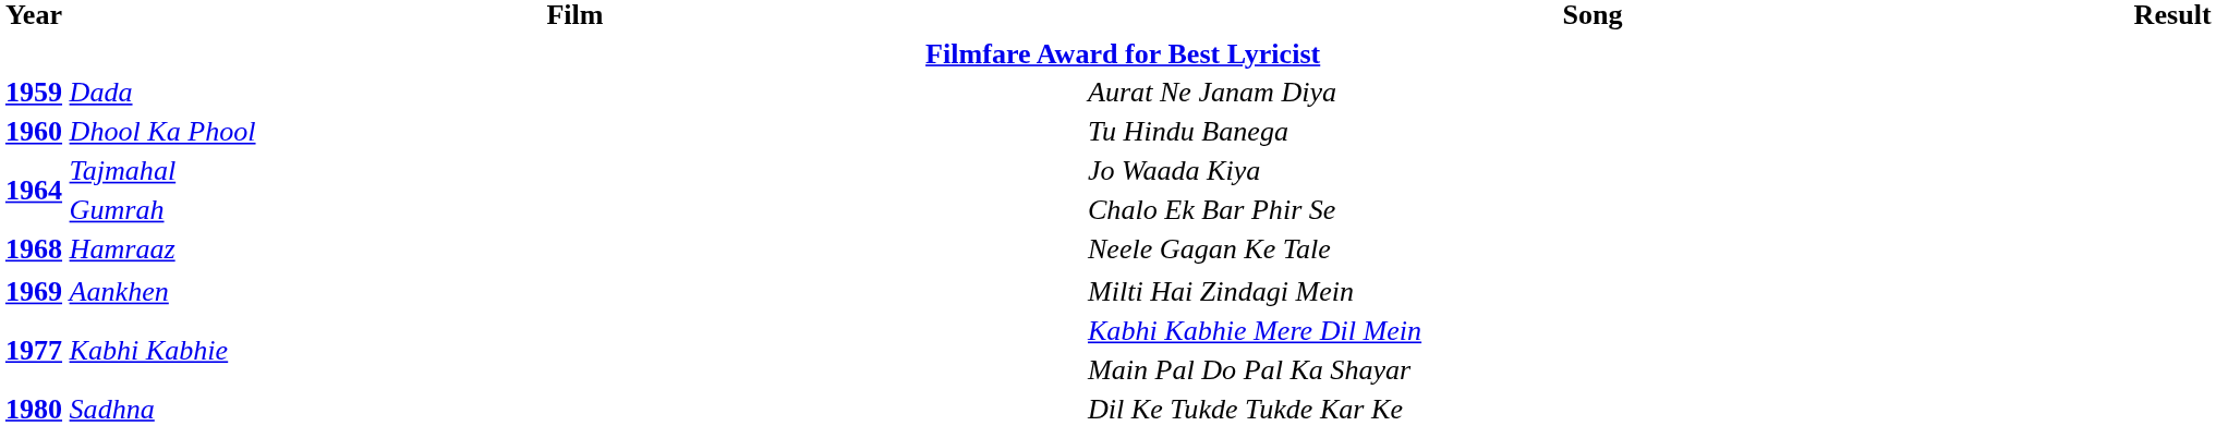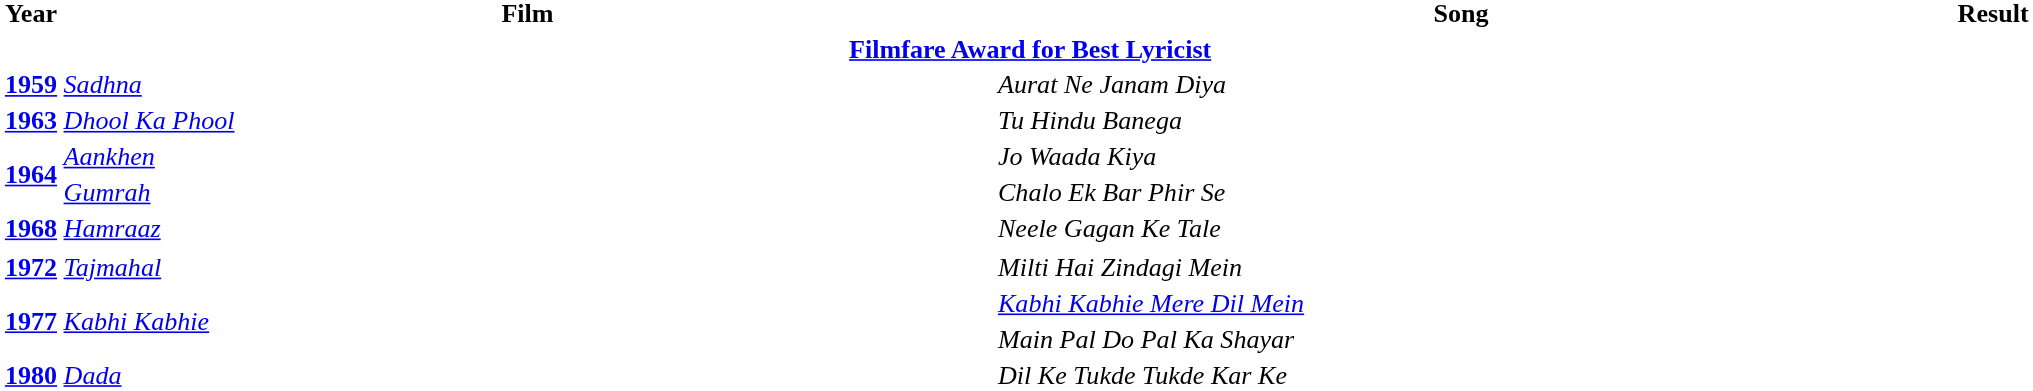 <table class=p>
 <tr>
 <th scope="col" style="width:1em;">Year</th>
 <th scope="col" style="width:39em;">Film</th>
 <th scope="col" style="width:39em;">Song</th>
 <th scope="col" style="width:5em;">Result</th>
 </tr>
 <tr>
 <th colspan="4"><a href='#'>Filmfare Award for Best Lyricist</a></th>
 </tr>
 <tr>
 <th><a href='#'>1959</a></th>
-<td><em><a href='#'>Dada</a></em></td>
+<td><em><a href='#'>Sadhna</a></em></td>
 <td><em>Aurat Ne Janam Diya</em></td>
 <td></td>
 </tr>
 <tr>
-<th><a href='#'>1960</a></th>
+<th><a href='#'>1963</a></th>
 <td><em><a href='#'>Dhool Ka Phool</a></em></td>
 <td><em>Tu Hindu Banega</em></td>
 <td></td>
 </tr>
 <tr>
 <th rowspan="2"><a href='#'>1964</a></th>
-<td><em><a href='#'>Tajmahal</a></em></td>
+<td><em><a href='#'>Aankhen</a></em></td>
 <td><em>Jo Waada Kiya</em></td>
 <td></td>
 </tr>
 <tr>
 <td><em><a href='#'>Gumrah</a></em></td>
 <td><em>Chalo Ek Bar Phir Se</em></td>
 <td></td>
 </tr>
 <tr>
 <th><a href='#'>1968</a></th>
 <td><em><a href='#'>Hamraaz</a></em></td>
 <td><em>Neele Gagan Ke Tale</em></td>
 <td></td>
 </tr>
 <tr>
 </tr>
 <tr>
-<th><a href='#'>1969</a></th>
-<td><em><a href='#'>Aankhen</a></em></td>
+<th><a href='#'>1972</a></th>
+<td><em><a href='#'>Tajmahal</a></em></td>
 <td><em>Milti Hai Zindagi Mein</em></td>
 <td></td>
 </tr>
 <tr>
 <th rowspan="2"><a href='#'>1977</a></th>
 <td rowspan="2"><em><a href='#'>Kabhi Kabhie</a></em></td>
 <td><em><a href='#'>Kabhi Kabhie Mere Dil Mein</a></em></td>
 <td></td>
 </tr>
 <tr>
 <td><em>Main Pal Do Pal Ka Shayar</em></td>
 <td></td>
 </tr>
 <tr>
 <th><a href='#'>1980</a></th>
-<td><em><a href='#'>Sadhna</a></em></td>
+<td><em><a href='#'>Dada</a></em></td>
 <td><em>Dil Ke Tukde Tukde Kar Ke</em></td>
 <td></td>
 </tr>
 </table>
